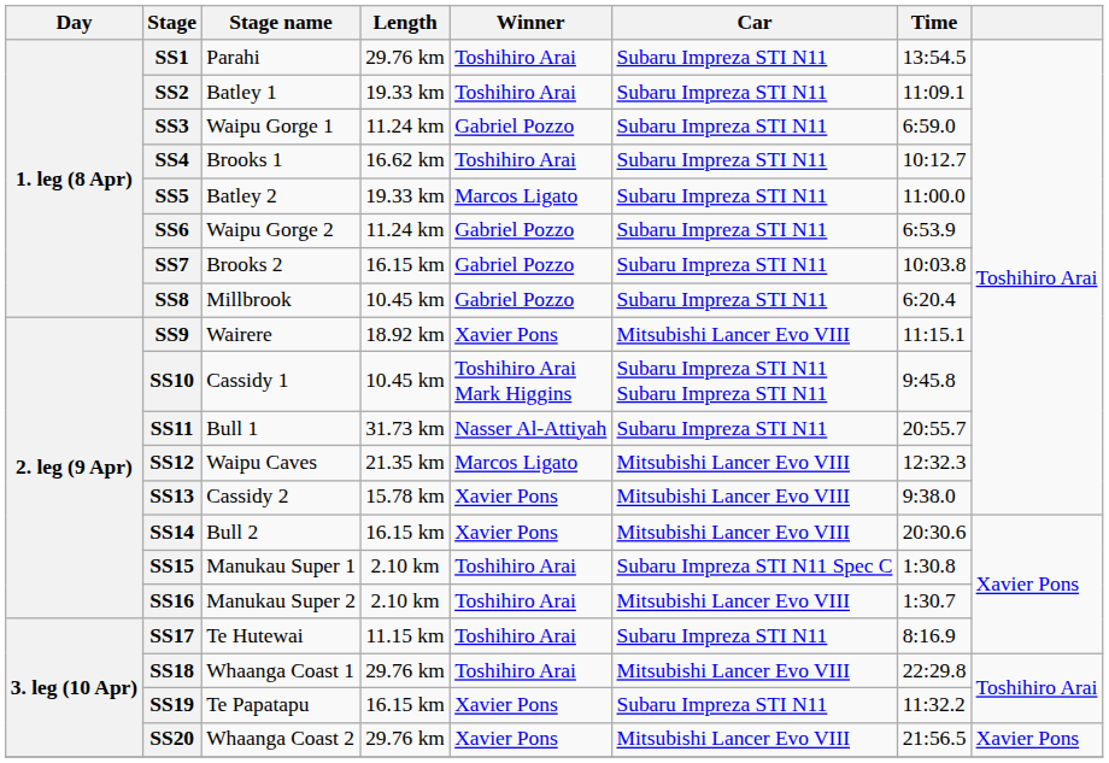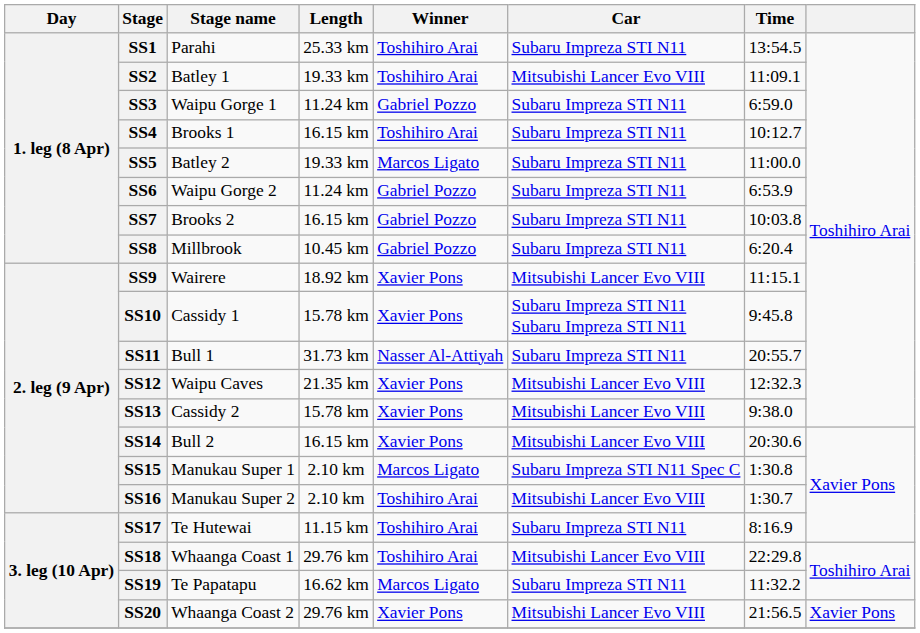 <table class="wikitable" style="font-size: 85%;">
 <tr>
 <th>Day</th>
 <th>Stage</th>
 <th>Stage name</th>
 <th>Length</th>
 <th>Winner</th>
 <th>Car</th>
 <th>Time</th>
 <th></th>
 </tr>
 <tr>
 <th rowspan="8">1. leg (8 Apr)</th>
 <th>SS1</th>
 <td>Parahi</td>
-<td align="center">29.76 km</td>
+<td align="center">25.33 km</td>
 <td> <a href='#'>Toshihiro Arai</a></td>
 <td><a href='#'>Subaru Impreza STI N11</a></td>
 <td>13:54.5</td>
 <td rowspan="13"> <a href='#'>Toshihiro Arai</a></td>
 </tr>
 <tr>
 <th>SS2</th>
 <td>Batley 1</td>
 <td align="center">19.33 km</td>
 <td> <a href='#'>Toshihiro Arai</a></td>
-<td><a href='#'>Subaru Impreza STI N11</a></td>
+<td><a href='#'>Mitsubishi Lancer Evo VIII</a></td>
 <td>11:09.1</td>
 </tr>
 <tr>
 <th>SS3</th>
 <td>Waipu Gorge 1</td>
 <td align="center">11.24 km</td>
 <td> <a href='#'>Gabriel Pozzo</a></td>
 <td><a href='#'>Subaru Impreza STI N11</a></td>
 <td>6:59.0</td>
 </tr>
 <tr>
 <th>SS4</th>
 <td>Brooks 1</td>
-<td align="center">16.62 km</td>
+<td align="center">16.15 km</td>
 <td> <a href='#'>Toshihiro Arai</a></td>
 <td><a href='#'>Subaru Impreza STI N11</a></td>
 <td>10:12.7</td>
 </tr>
 <tr>
 <th>SS5</th>
 <td>Batley 2</td>
 <td align="center">19.33 km</td>
 <td> <a href='#'>Marcos Ligato</a></td>
 <td><a href='#'>Subaru Impreza STI N11</a></td>
 <td>11:00.0</td>
 </tr>
 <tr>
 <th>SS6</th>
 <td>Waipu Gorge 2</td>
 <td align="center">11.24 km</td>
 <td> <a href='#'>Gabriel Pozzo</a></td>
 <td><a href='#'>Subaru Impreza STI N11</a></td>
 <td>6:53.9</td>
 </tr>
 <tr>
 <th>SS7</th>
 <td>Brooks 2</td>
 <td align="center">16.15 km</td>
 <td> <a href='#'>Gabriel Pozzo</a></td>
 <td><a href='#'>Subaru Impreza STI N11</a></td>
 <td>10:03.8</td>
 </tr>
 <tr>
 <th>SS8</th>
 <td>Millbrook</td>
 <td align="center">10.45 km</td>
 <td> <a href='#'>Gabriel Pozzo</a></td>
 <td><a href='#'>Subaru Impreza STI N11</a></td>
 <td>6:20.4</td>
 </tr>
 <tr>
 <th rowspan="8">2. leg (9 Apr)</th>
 <th>SS9</th>
 <td>Wairere</td>
 <td align="center">18.92 km</td>
 <td> <a href='#'>Xavier Pons</a></td>
 <td><a href='#'>Mitsubishi Lancer Evo VIII</a></td>
 <td>11:15.1</td>
 </tr>
 <tr>
 <th>SS10</th>
 <td>Cassidy 1</td>
-<td align="center">10.45 km</td>
-<td> <a href='#'>Toshihiro Arai</a><br> <a href='#'>Mark Higgins</a></td>
+<td align="center">15.78 km</td>
+<td> <a href='#'>Xavier Pons</a></td>
 <td><a href='#'>Subaru Impreza STI N11</a><br><a href='#'>Subaru Impreza STI N11</a></td>
 <td>9:45.8</td>
 </tr>
 <tr>
 <th>SS11</th>
 <td>Bull 1</td>
 <td align="center">31.73 km</td>
 <td> <a href='#'>Nasser Al-Attiyah</a></td>
 <td><a href='#'>Subaru Impreza STI N11</a></td>
 <td>20:55.7</td>
 </tr>
 <tr>
 <th>SS12</th>
 <td>Waipu Caves</td>
 <td align="center">21.35 km</td>
-<td> <a href='#'>Marcos Ligato</a></td>
+<td> <a href='#'>Xavier Pons</a></td>
 <td><a href='#'>Mitsubishi Lancer Evo VIII</a></td>
 <td>12:32.3</td>
 </tr>
 <tr>
 <th>SS13</th>
 <td>Cassidy 2</td>
 <td align="center">15.78 km</td>
 <td> <a href='#'>Xavier Pons</a></td>
 <td><a href='#'>Mitsubishi Lancer Evo VIII</a></td>
 <td>9:38.0</td>
 </tr>
 <tr>
 <th>SS14</th>
 <td>Bull 2</td>
 <td align="center">16.15 km</td>
 <td> <a href='#'>Xavier Pons</a></td>
 <td><a href='#'>Mitsubishi Lancer Evo VIII</a></td>
 <td>20:30.6</td>
 <td rowspan="4"> <a href='#'>Xavier Pons</a></td>
 </tr>
 <tr>
 <th>SS15</th>
 <td>Manukau Super 1</td>
 <td align="center">2.10 km</td>
-<td> <a href='#'>Toshihiro Arai</a></td>
+<td> <a href='#'>Marcos Ligato</a></td>
 <td><a href='#'>Subaru Impreza STI N11 Spec C</a></td>
 <td>1:30.8</td>
 </tr>
 <tr>
 <th>SS16</th>
 <td>Manukau Super 2</td>
 <td align="center">2.10 km</td>
 <td> <a href='#'>Toshihiro Arai</a></td>
 <td><a href='#'>Mitsubishi Lancer Evo VIII</a></td>
 <td>1:30.7</td>
 </tr>
 <tr>
 <th rowspan="4">3. leg (10 Apr)</th>
 <th>SS17</th>
 <td>Te Hutewai</td>
 <td align="center">11.15 km</td>
 <td> <a href='#'>Toshihiro Arai</a></td>
 <td><a href='#'>Subaru Impreza STI N11</a></td>
 <td>8:16.9</td>
 </tr>
 <tr>
 <th>SS18</th>
 <td>Whaanga Coast 1</td>
 <td align="center">29.76 km</td>
 <td> <a href='#'>Toshihiro Arai</a></td>
 <td><a href='#'>Mitsubishi Lancer Evo VIII</a></td>
 <td>22:29.8</td>
 <td rowspan="2"> <a href='#'>Toshihiro Arai</a></td>
 </tr>
 <tr>
 <th>SS19</th>
 <td>Te Papatapu</td>
-<td align="center">16.15 km</td>
-<td> <a href='#'>Xavier Pons</a></td>
+<td align="center">16.62 km</td>
+<td> <a href='#'>Marcos Ligato</a></td>
 <td><a href='#'>Subaru Impreza STI N11</a></td>
 <td>11:32.2</td>
 </tr>
 <tr>
 <th>SS20</th>
 <td>Whaanga Coast 2</td>
 <td align="center">29.76 km</td>
 <td> <a href='#'>Xavier Pons</a></td>
 <td><a href='#'>Mitsubishi Lancer Evo VIII</a></td>
 <td>21:56.5</td>
 <td rowspan="1"> <a href='#'>Xavier Pons</a></td>
 </tr>
 <tr>
 </tr>
 </table>
